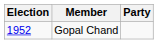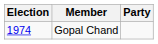 <table class="wikitable sortable">
 <tr>
 <th>Election</th>
 <th>Member</th>
 <th colspan=2>Party</th>
 </tr>
 <tr>
-<td><a href='#'>1952</a></td>
+<td><a href='#'>1974</a></td>
 <td>Gopal Chand</td>
 <td></td>
 </tr>
 </table>
